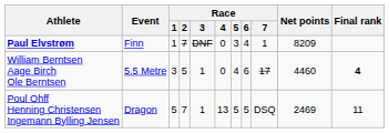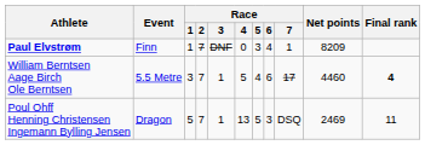 <table class="wikitable" style="font-size:90%">
 <tr>
 <th rowspan="2">Athlete</th>
 <th rowspan="2">Event</th>
 <th colspan=7>Race</th>
 <th rowspan=2>Net points</th>
 <th rowspan=2>Final rank</th>
 </tr>
 <tr style="font-size:95%">
 <th>1</th>
 <th>2</th>
 <th>3</th>
 <th>4</th>
 <th>5</th>
 <th>6</th>
 <th>7</th>
 </tr>
 <tr align=center>
 <td align=left><strong><a href='#'>Paul Elvstrøm</a></strong></td>
 <td align=left><a href='#'>Finn</a></td>
 <td>1</td>
 <td><s>7</s></td>
 <td><s>DNF</s></td>
 <td>0</td>
 <td>3</td>
 <td>4</td>
 <td>1</td>
 <td>8209</td>
 <td></td>
 </tr>
 <tr align=center>
 <td align=left><a href='#'>William Berntsen</a><br><a href='#'>Aage Birch</a><br><a href='#'>Ole Berntsen</a></td>
 <td align=left><a href='#'>5.5 Metre</a></td>
 <td>3</td>
+<td>7</td>
+<td>1</td>
 <td>5</td>
-<td>1</td>
-<td>0</td>
 <td>4</td>
 <td>6</td>
 <td><s>17</s></td>
 <td>4460</td>
 <td><strong>4</strong></td>
 </tr>
 <tr align=center>
 <td align=left><a href='#'>Poul Ohff</a><br><a href='#'>Henning Christensen</a><br><a href='#'>Ingemann Bylling Jensen</a></td>
 <td align=left><a href='#'>Dragon</a></td>
 <td>5</td>
 <td>7</td>
 <td>1</td>
 <td>13</td>
 <td>5</td>
-<td>5</td>
+<td>3</td>
 <td>DSQ</td>
 <td>2469</td>
 <td>11</td>
 </tr>
 </table>
